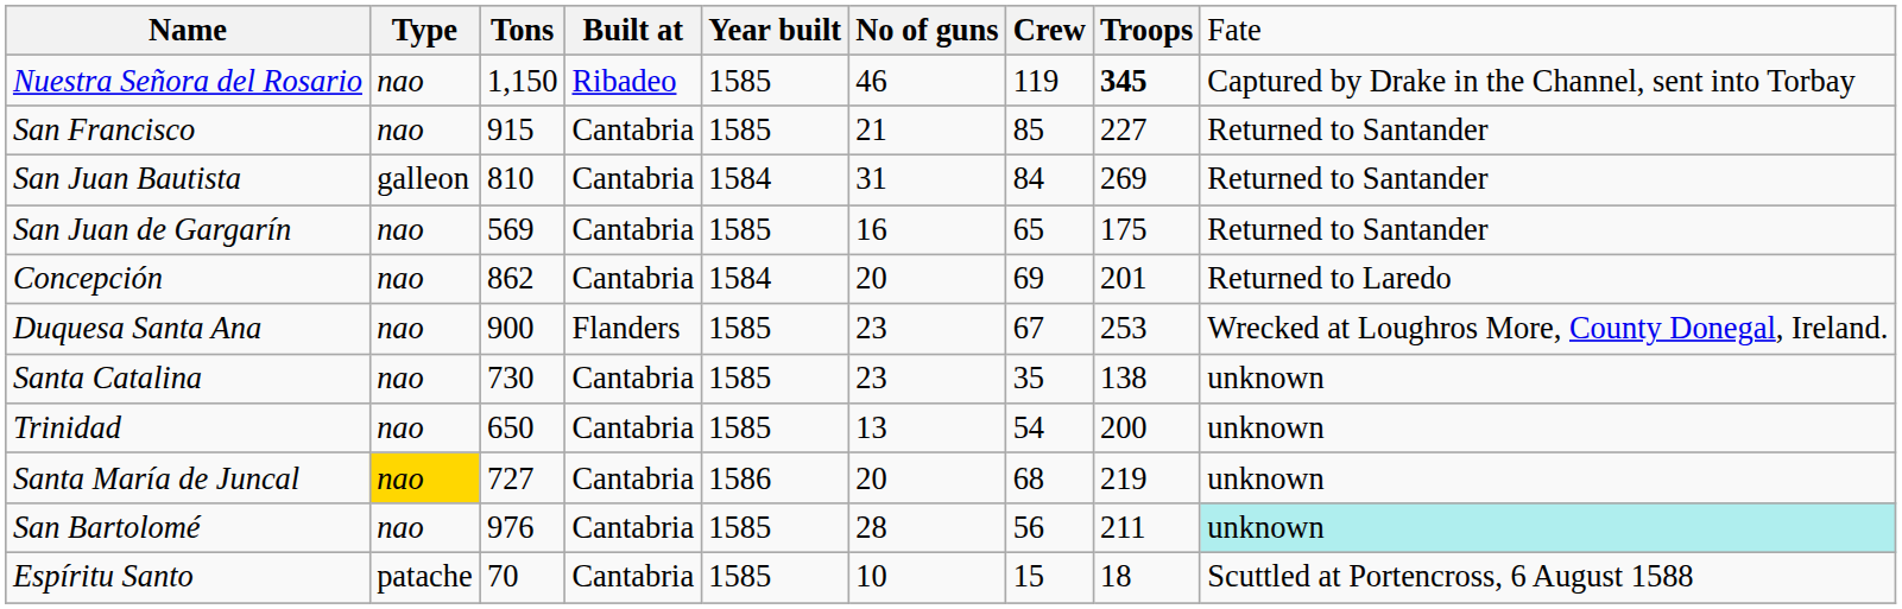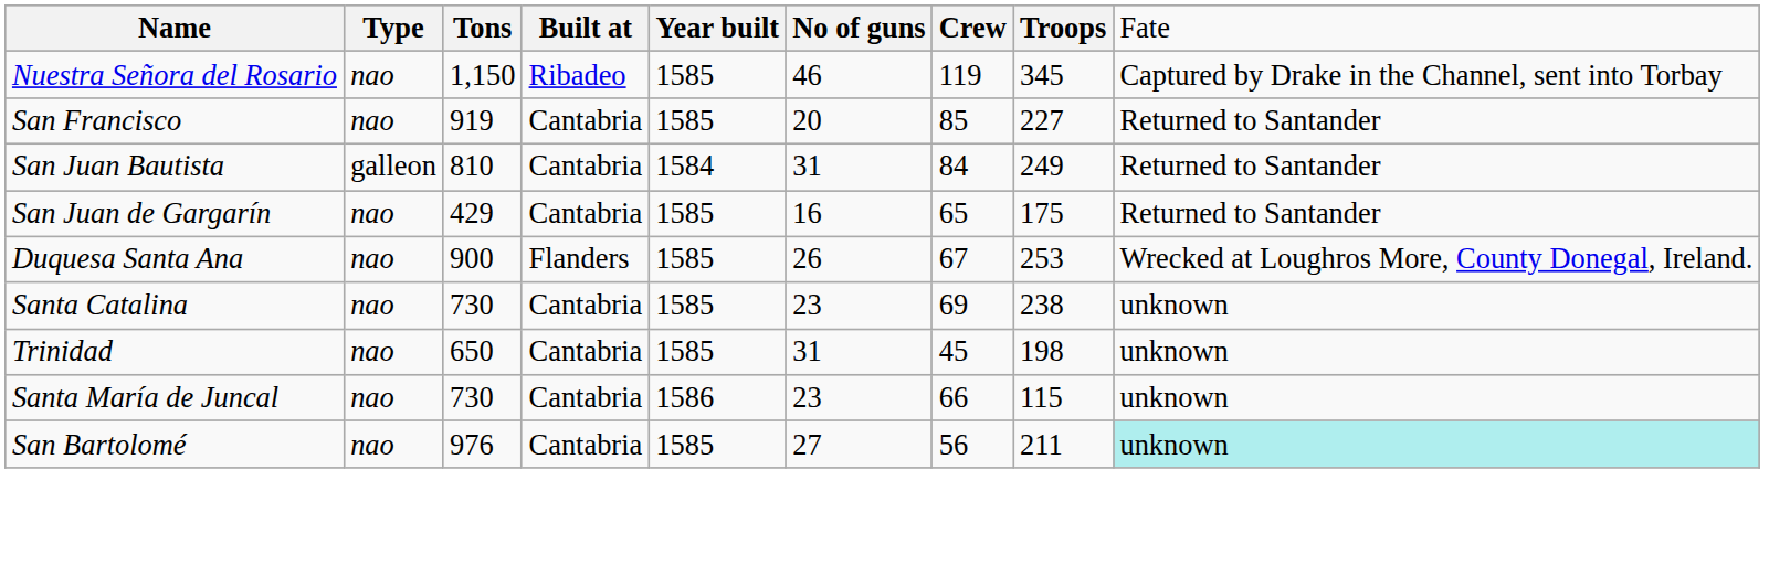 <table class="wikitable sortable">
 <tr>
 <th>Name</th>
 <th>Type</th>
 <th>Tons</th>
 <th>Built at</th>
 <th>Year built</th>
 <th>No of guns</th>
 <th>Crew</th>
 <th>Troops</th>
 <td>Fate</td>
 </tr>
 <tr>
 <td><em><a href='#'>Nuestra Señora del Rosario</a></em></td>
 <td><em>nao</em></td>
 <td alight="right">1,150</td>
 <td><a href='#'>Ribadeo</a></td>
 <td>1585</td>
 <td alight="right">46</td>
 <td alight="right">119</td>
-<td alight="right"><strong>345</strong></td>
+<td alight="right">345</td>
 <td>Captured by Drake in the Channel, sent into Torbay</td>
 </tr>
 <tr>
 <td><em>San Francisco</em></td>
 <td><em>nao</em></td>
-<td alight="right">915</td>
+<td alight="right">919</td>
 <td>Cantabria</td>
 <td>1585</td>
-<td alight="right">21</td>
+<td alight="right">20</td>
 <td alight="right">85</td>
 <td alight="right">227</td>
 <td>Returned to Santander</td>
 </tr>
 <tr>
 <td><em>San Juan Bautista</em></td>
 <td>galleon</td>
 <td alight="right">810</td>
 <td>Cantabria</td>
 <td>1584</td>
 <td alight="right">31</td>
 <td alight="right">84</td>
-<td alight="right">269</td>
+<td alight="right">249</td>
 <td>Returned to Santander</td>
 </tr>
 <tr>
 <td><em>San Juan de Gargarín</em></td>
 <td><em>nao</em></td>
-<td alight="right">569</td>
+<td alight="right">429</td>
 <td>Cantabria</td>
 <td>1585</td>
 <td alight="right">16</td>
 <td alight="right">65</td>
 <td alight="right">175</td>
 <td>Returned to Santander</td>
 </tr>
 <tr>
-<td><em>Concepción</em></td>
-<td><em>nao</em></td>
-<td alight="right">862</td>
-<td>Cantabria</td>
-<td>1584</td>
-<td alight="right">20</td>
-<td alight="right">69</td>
-<td alight="right">201</td>
-<td>Returned to Laredo</td>
-</tr>
-<tr>
 <td><em>Duquesa Santa Ana</em></td>
 <td><em>nao</em></td>
 <td alight="right">900</td>
 <td>Flanders</td>
 <td>1585</td>
-<td alight="right">23</td>
+<td alight="right">26</td>
 <td alight="right">67</td>
 <td alight="right">253</td>
 <td>Wrecked at Loughros More, <a href='#'>County Donegal</a>, Ireland.</td>
 </tr>
 <tr>
 <td><em>Santa Catalina</em></td>
 <td><em>nao</em></td>
 <td alight="right">730</td>
 <td>Cantabria</td>
 <td>1585</td>
 <td alight="right">23</td>
-<td alight="right">35</td>
-<td alight="right">138</td>
+<td alight="right">69</td>
+<td alight="right">238</td>
 <td>unknown</td>
 </tr>
 <tr>
 <td><em>Trinidad</em></td>
 <td><em>nao</em></td>
 <td alight="right">650</td>
 <td>Cantabria</td>
 <td>1585</td>
-<td alight="right">13</td>
-<td alight="right">54</td>
-<td alight="right">200</td>
+<td alight="right">31</td>
+<td alight="right">45</td>
+<td alight="right">198</td>
 <td>unknown</td>
 </tr>
 <tr>
 <td><em>Santa María de Juncal</em></td>
-<td style="background: gold;"><em>nao</em></td>
-<td alight="right">727</td>
+<td><em>nao</em></td>
+<td alight="right">730</td>
 <td>Cantabria</td>
 <td>1586</td>
-<td alight="right">20</td>
-<td alight="right">68</td>
-<td alight="right">219</td>
+<td alight="right">23</td>
+<td alight="right">66</td>
+<td alight="right">115</td>
 <td>unknown</td>
 </tr>
 <tr>
 <td><em>San Bartolomé</em></td>
 <td><em>nao</em></td>
 <td alight="right">976</td>
 <td>Cantabria</td>
 <td>1585</td>
-<td alight="right">28</td>
+<td alight="right">27</td>
 <td alight="right">56</td>
 <td alight="right">211</td>
 <td style="background: paleturquoise;">unknown</td>
 </tr>
-<tr>
-<td><em>Espíritu Santo</em></td>
-<td>patache</td>
-<td alight="right">70</td>
-<td>Cantabria</td>
-<td>1585</td>
-<td alight="right">10</td>
-<td alight="right">15</td>
-<td alight="right">18</td>
-<td>Scuttled at Portencross, 6 August 1588</td>
-</tr>
 </table>
